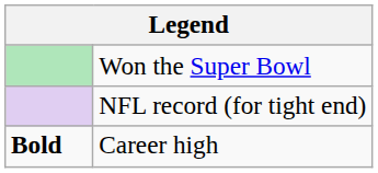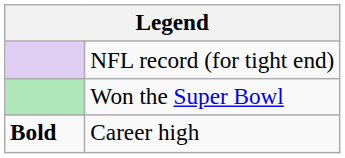 <table class="wikitable">
 <tr>
 <th colspan="2">Legend</th>
+</tr>
+<tr>
+<td style="background:#e0cef2; width:3em;"></td>
+<td>NFL record (for tight end)</td>
 </tr>
 <tr>
 <td style="background:#afe6ba; width:3em;"></td>
 <td>Won the <a href='#'>Super Bowl</a></td>
 </tr>
 <tr>
-<td style="background:#e0cef2; width:3em;"></td>
-<td>NFL record (for tight end)</td>
-</tr>
-<tr>
 <td><strong>Bold</strong></td>
 <td>Career high</td>
 </tr>
 </table>
